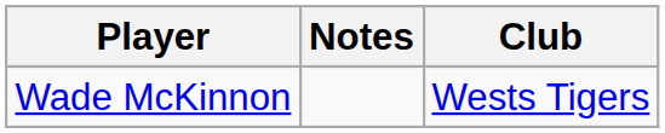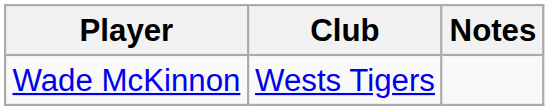 <table class="wikitable" style="font-size:90%">
 <tr style="background:#efefef;">
 <th>Player</th>
+<th>Club</th>
 <th>Notes</th>
-<th>Club</th>
 </tr>
 <tr>
 <td><a href='#'>Wade McKinnon</a></td>
+<td><a href='#'>Wests Tigers</a></td>
 <td></td>
-<td><a href='#'>Wests Tigers</a></td>
 </tr>
 </table>
